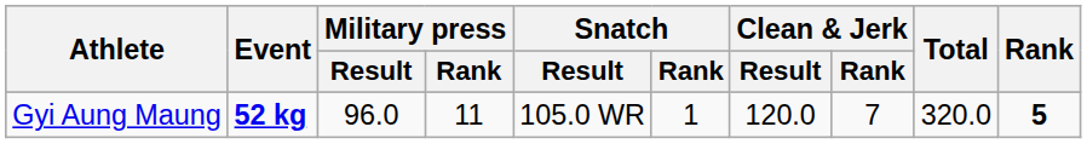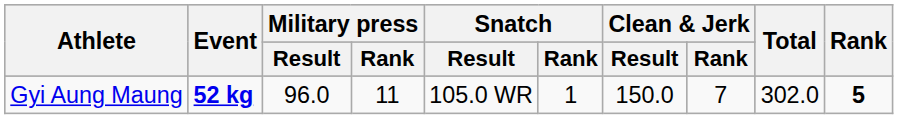 <table class="wikitable" style="font-size:90%">
 <tr>
 <th rowspan="2">Athlete</th>
 <th rowspan="2">Event</th>
 <th colspan="2">Military press</th>
 <th colspan="2">Snatch</th>
 <th colspan="2">Clean & Jerk</th>
 <th rowspan="2">Total</th>
 <th rowspan="2">Rank</th>
 </tr>
 <tr style="font-size:95%">
 <th>Result</th>
 <th>Rank</th>
 <th>Result</th>
 <th>Rank</th>
 <th>Result</th>
 <th>Rank</th>
 </tr>
 <tr align=center>
 <td align=left><a href='#'>Gyi Aung Maung</a></td>
 <td style="text-align:left;"><strong><a href='#'>52 kg</a></strong></td>
 <td>96.0</td>
 <td>11</td>
 <td>105.0 WR</td>
 <td>1</td>
-<td>120.0</td>
+<td>150.0</td>
 <td>7</td>
-<td>320.0</td>
+<td>302.0</td>
 <td><strong>5</strong></td>
 </tr>
 </table>
